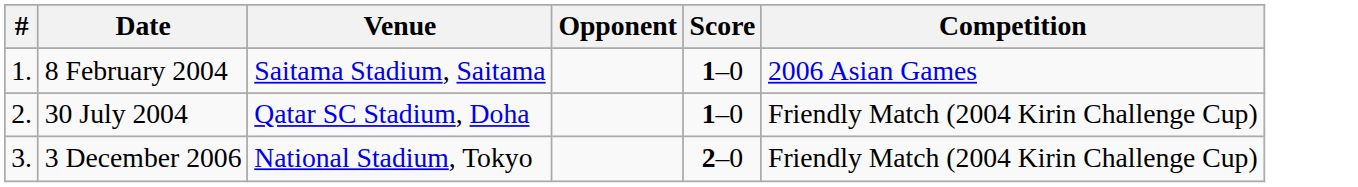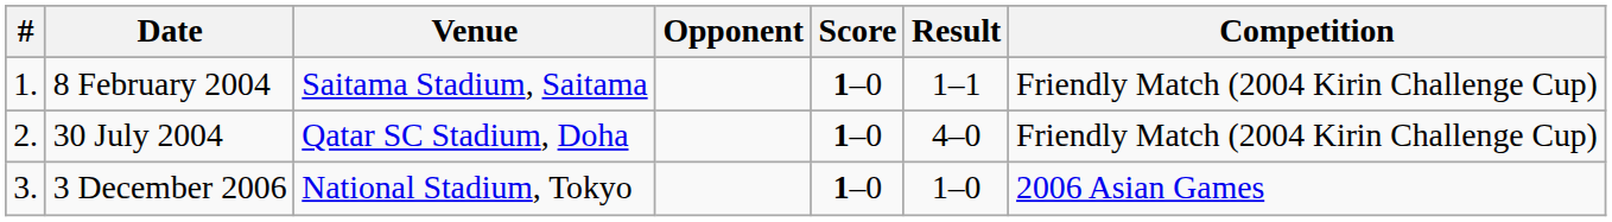 <table class="wikitable">
 <tr>
 <th>#</th>
 <th>Date</th>
 <th>Venue</th>
 <th>Opponent</th>
 <th>Score</th>
+<th>Result</th>
 <th>Competition</th>
 </tr>
 <tr>
 <td>1.</td>
 <td>8 February 2004</td>
 <td><a href='#'>Saitama Stadium</a>, <a href='#'>Saitama</a></td>
 <td></td>
 <td align="center"><strong>1</strong>–0</td>
-<td><a href='#'>2006 Asian Games</a></td>
+<td align="center">1–1</td>
+<td>Friendly Match (2004 Kirin Challenge Cup)</td>
 </tr>
 <tr>
 <td>2.</td>
 <td>30 July 2004</td>
 <td><a href='#'>Qatar SC Stadium</a>, <a href='#'>Doha</a></td>
 <td></td>
 <td align="center"><strong>1</strong>–0</td>
+<td align="center">4–0</td>
 <td>Friendly Match (2004 Kirin Challenge Cup)</td>
 </tr>
 <tr>
 <td>3.</td>
 <td>3 December 2006</td>
 <td><a href='#'>National Stadium</a>, Tokyo</td>
 <td></td>
-<td align="center"><strong>2</strong>–0</td>
-<td>Friendly Match (2004 Kirin Challenge Cup)</td>
+<td align="center"><strong>1</strong>–0</td>
+<td align="center">1–0</td>
+<td><a href='#'>2006 Asian Games</a></td>
 </tr>
 </table>
